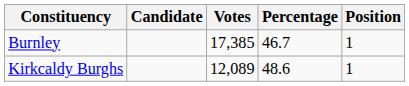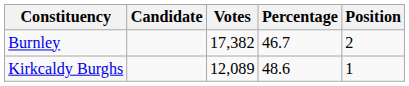 <table class="wikitable sortable">
 <tr>
 <th>Constituency</th>
 <th>Candidate</th>
 <th>Votes</th>
 <th>Percentage</th>
 <th>Position</th>
 </tr>
 <tr>
 <td><a href='#'>Burnley</a></td>
 <td></td>
-<td>17,385</td>
+<td>17,382</td>
 <td>46.7</td>
-<td>1</td>
+<td>2</td>
 </tr>
 <tr>
 <td><a href='#'>Kirkcaldy Burghs</a></td>
 <td></td>
 <td>12,089</td>
 <td>48.6</td>
 <td>1</td>
 </tr>
 </table>
